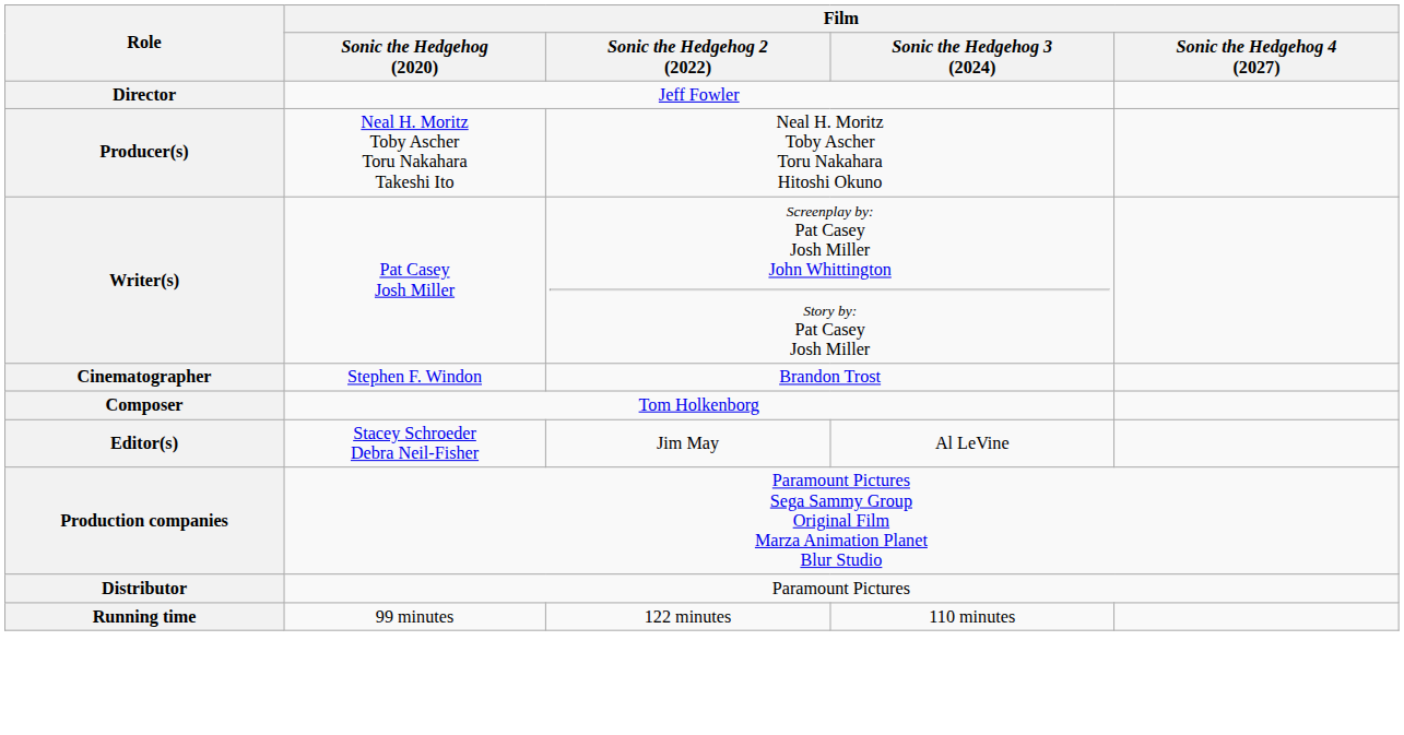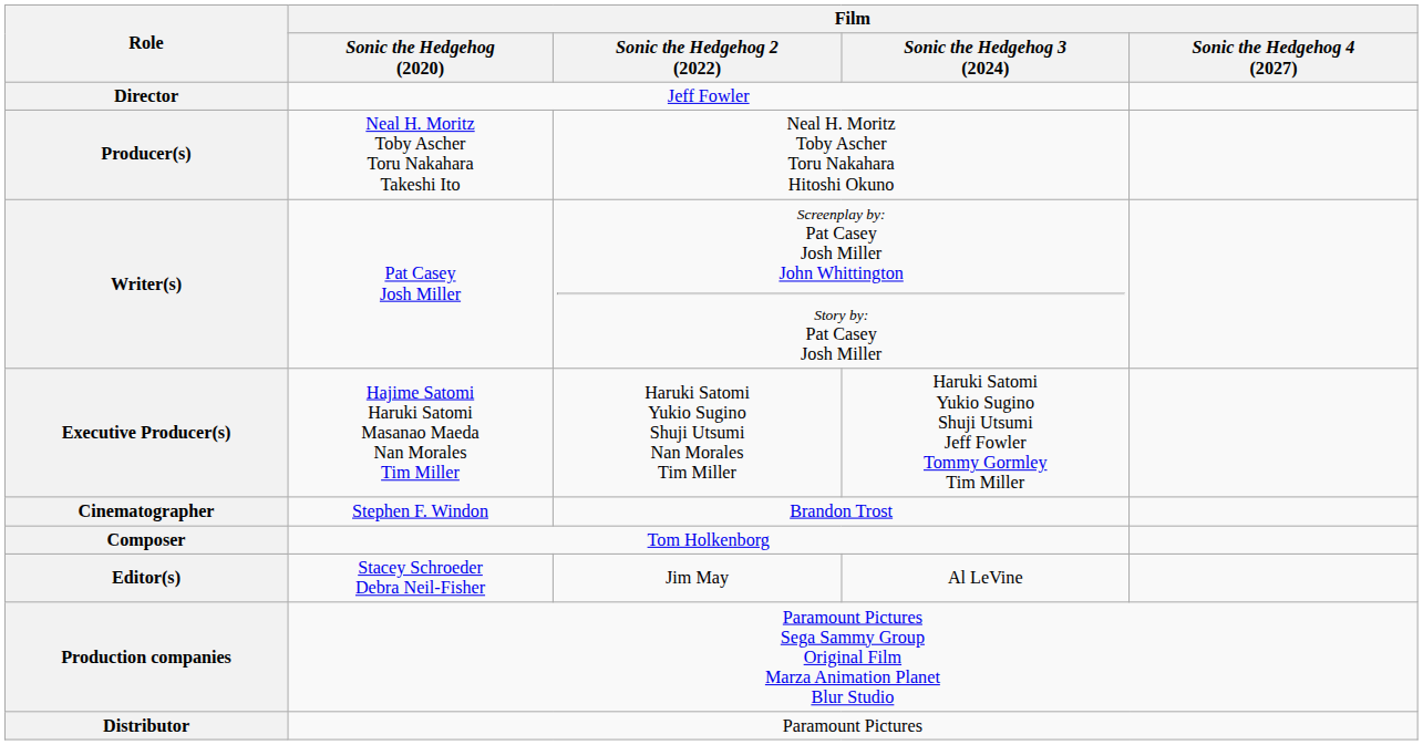 <table class="wikitable" width="100%">
 <tr>
 <th rowspan="2" width=20%>Role</th>
 <th colspan="4">Film</th>
 </tr>
 <tr>
 <th><em>Sonic the Hedgehog</em><br><strong>(2020)</strong></th>
 <th><em>Sonic the Hedgehog 2</em><br><strong>(2022)</strong></th>
 <th><em>Sonic the Hedgehog 3</em><br><strong>(2024)</strong></th>
 <th><em>Sonic the Hedgehog 4</em><br><strong>(2027)</strong></th>
 </tr>
 <tr>
 <th>Director</th>
 <td style="text-align:center;" colspan="3"><a href='#'>Jeff Fowler</a></td>
 <td></td>
 </tr>
 <tr>
 <th>Producer(s)</th>
 <td style="text-align:center;"><a href='#'>Neal H. Moritz</a><br>Toby Ascher<br>Toru Nakahara<br>Takeshi Ito</td>
 <td style="text-align:center;" colspan="2">Neal H. Moritz<br>Toby Ascher<br>Toru Nakahara<br>Hitoshi Okuno</td>
 <td></td>
 </tr>
 <tr>
 <th>Writer(s)</th>
 <td style="text-align:center;"><a href='#'>Pat Casey</a><br><a href='#'>Josh Miller</a></td>
 <td style="text-align:center;" colspan="2"><small><em>Screenplay by:</em></small><br>Pat Casey<br>Josh Miller<br><a href='#'>John Whittington</a><hr><small><em>Story by:</em></small><br>Pat Casey<br>Josh Miller</td>
 <td></td>
 </tr>
 <tr>
+<th>Executive Producer(s)</th>
+<td style="text-align:center;"><a href='#'>Hajime Satomi</a><br>Haruki Satomi<br>Masanao Maeda<br>Nan Morales<br><a href='#'>Tim Miller</a></td>
+<td style="text-align:center;">Haruki Satomi<br>Yukio Sugino<br>Shuji Utsumi<br>Nan Morales<br>Tim Miller</td>
+<td style="text-align:center;">Haruki Satomi<br>Yukio Sugino<br>Shuji Utsumi<br>Jeff Fowler<br><a href='#'>Tommy Gormley</a><br>Tim Miller</td>
+<td></td>
+</tr>
+<tr>
 <th>Cinematographer</th>
 <td style="text-align:center;"><a href='#'>Stephen F. Windon</a></td>
 <td style="text-align:center;" colspan="2"><a href='#'>Brandon Trost</a></td>
 <td></td>
 </tr>
 <tr>
 <th>Composer</th>
 <td style="text-align:center;" colspan="3"><a href='#'>Tom Holkenborg</a></td>
 <td></td>
 </tr>
 <tr>
 <th>Editor(s)</th>
 <td style="text-align:center;"><a href='#'>Stacey Schroeder</a><br><a href='#'>Debra Neil-Fisher</a></td>
 <td style="text-align:center;">Jim May</td>
 <td style="text-align:center;">Al LeVine</td>
 <td></td>
 </tr>
 <tr>
 <th>Production companies</th>
 <td style="text-align:center;" colspan="4"><a href='#'>Paramount Pictures</a><br><a href='#'>Sega Sammy Group</a><br><a href='#'>Original Film</a><br><a href='#'>Marza Animation Planet</a><br><a href='#'>Blur Studio</a></td>
 </tr>
 <tr>
 <th>Distributor</th>
 <td style="text-align:center;" colspan="4">Paramount Pictures</td>
 </tr>
-<tr>
-<th>Running time</th>
-<td style="text-align:center;">99 minutes</td>
-<td style="text-align:center;">122 minutes</td>
-<td style="text-align:center;">110 minutes</td>
-<td></td>
-</tr>
 </table>
